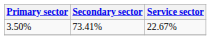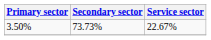 <table class="wikitable" border="1">
 <tr>
 <th><a href='#'>Primary sector</a></th>
 <th><a href='#'>Secondary sector</a></th>
 <th><a href='#'>Service sector</a></th>
 </tr>
 <tr>
 <td>3.50%</td>
-<td>73.41%</td>
+<td>73.73%</td>
 <td>22.67%</td>
 </tr>
 <tr>
 </tr>
 </table>
